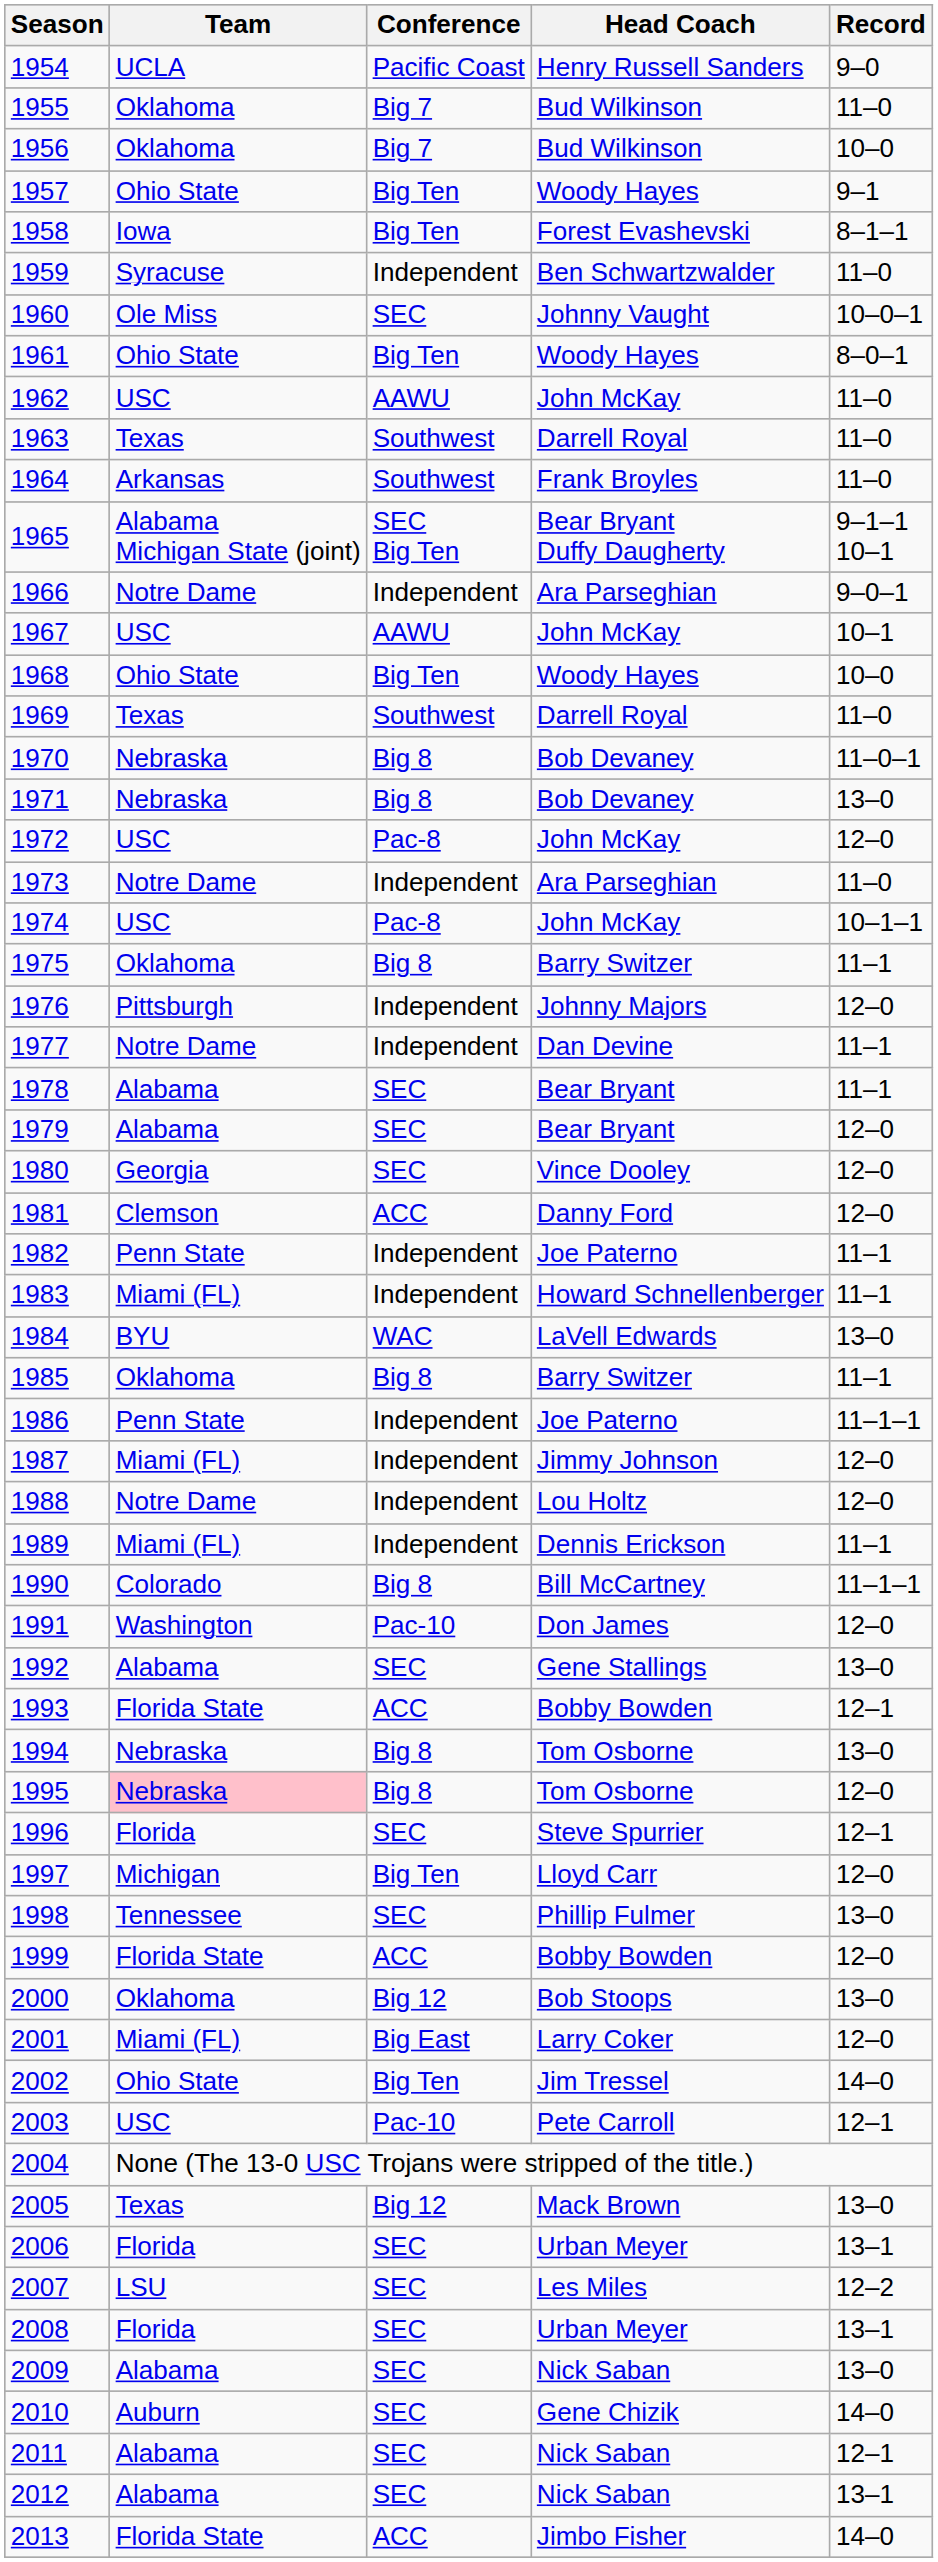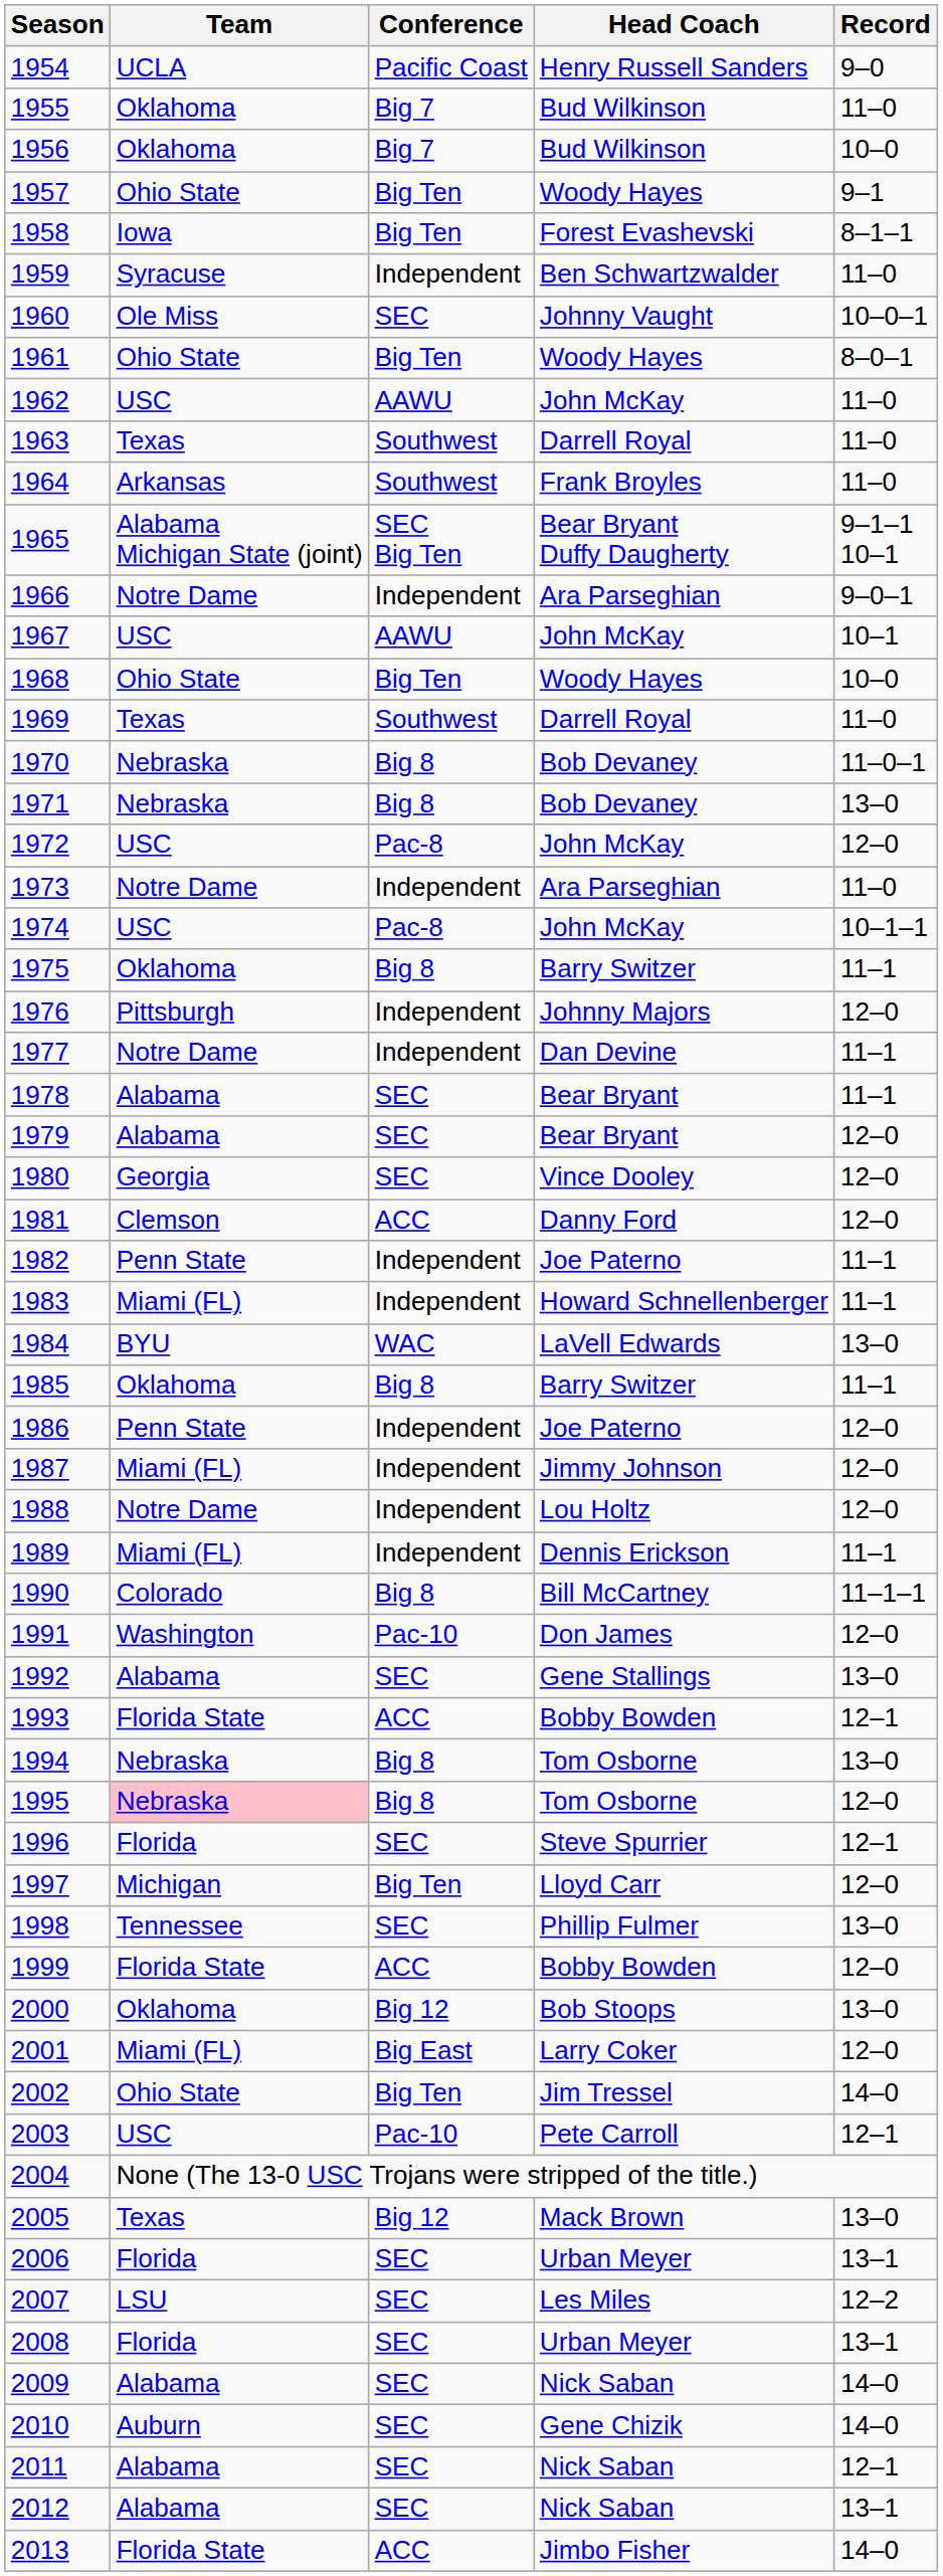 <table class="wikitable sortable">
 <tr>
 <th>Season</th>
 <th>Team</th>
 <th>Conference</th>
 <th>Head Coach</th>
 <th>Record</th>
 </tr>
 <tr>
 <td><a href='#'>1954</a></td>
 <td><a href='#'>UCLA</a></td>
 <td><a href='#'>Pacific Coast</a></td>
 <td><a href='#'>Henry Russell Sanders</a></td>
 <td>9–0</td>
 </tr>
 <tr>
 <td><a href='#'>1955</a></td>
 <td><a href='#'>Oklahoma</a></td>
 <td><a href='#'>Big 7</a></td>
 <td><a href='#'>Bud Wilkinson</a></td>
 <td>11–0</td>
 </tr>
 <tr>
 <td><a href='#'>1956</a></td>
 <td><a href='#'>Oklahoma</a></td>
 <td><a href='#'>Big 7</a></td>
 <td><a href='#'>Bud Wilkinson</a></td>
 <td>10–0</td>
 </tr>
 <tr>
 <td><a href='#'>1957</a></td>
 <td><a href='#'>Ohio State</a></td>
 <td><a href='#'>Big Ten</a></td>
 <td><a href='#'>Woody Hayes</a></td>
 <td>9–1</td>
 </tr>
 <tr>
 <td><a href='#'>1958</a></td>
 <td><a href='#'>Iowa</a></td>
 <td><a href='#'>Big Ten</a></td>
 <td><a href='#'>Forest Evashevski</a></td>
 <td>8–1–1</td>
 </tr>
 <tr>
 <td><a href='#'>1959</a></td>
 <td><a href='#'>Syracuse</a></td>
 <td>Independent</td>
 <td><a href='#'>Ben Schwartzwalder</a></td>
 <td>11–0</td>
 </tr>
 <tr>
 <td><a href='#'>1960</a></td>
 <td><a href='#'>Ole Miss</a></td>
 <td><a href='#'>SEC</a></td>
 <td><a href='#'>Johnny Vaught</a></td>
 <td>10–0–1</td>
 </tr>
 <tr>
 <td><a href='#'>1961</a></td>
 <td><a href='#'>Ohio State</a></td>
 <td><a href='#'>Big Ten</a></td>
 <td><a href='#'>Woody Hayes</a></td>
 <td>8–0–1</td>
 </tr>
 <tr>
 <td><a href='#'>1962</a></td>
 <td><a href='#'>USC</a></td>
 <td><a href='#'>AAWU</a></td>
 <td><a href='#'>John McKay</a></td>
 <td>11–0</td>
 </tr>
 <tr>
 <td><a href='#'>1963</a></td>
 <td><a href='#'>Texas</a></td>
 <td><a href='#'>Southwest</a></td>
 <td><a href='#'>Darrell Royal</a></td>
 <td>11–0</td>
 </tr>
 <tr>
 <td><a href='#'>1964</a></td>
 <td><a href='#'>Arkansas</a></td>
 <td><a href='#'>Southwest</a></td>
 <td><a href='#'>Frank Broyles</a></td>
 <td>11–0</td>
 </tr>
 <tr>
 <td><a href='#'>1965</a></td>
 <td><a href='#'>Alabama</a> <br> <a href='#'>Michigan State</a> (joint)</td>
 <td><a href='#'>SEC</a> <br> <a href='#'>Big Ten</a></td>
 <td><a href='#'>Bear Bryant</a> <br> <a href='#'>Duffy Daugherty</a></td>
 <td>9–1–1 <br> 10–1</td>
 </tr>
 <tr>
 <td><a href='#'>1966</a></td>
 <td><a href='#'>Notre Dame</a></td>
 <td>Independent</td>
 <td><a href='#'>Ara Parseghian</a></td>
 <td>9–0–1</td>
 </tr>
 <tr>
 <td><a href='#'>1967</a></td>
 <td><a href='#'>USC</a></td>
 <td><a href='#'>AAWU</a></td>
 <td><a href='#'>John McKay</a></td>
 <td>10–1</td>
 </tr>
 <tr>
 <td><a href='#'>1968</a></td>
 <td><a href='#'>Ohio State</a></td>
 <td><a href='#'>Big Ten</a></td>
 <td><a href='#'>Woody Hayes</a></td>
 <td>10–0</td>
 </tr>
 <tr>
 <td><a href='#'>1969</a></td>
 <td><a href='#'>Texas</a></td>
 <td><a href='#'>Southwest</a></td>
 <td><a href='#'>Darrell Royal</a></td>
 <td>11–0</td>
 </tr>
 <tr>
 <td><a href='#'>1970</a></td>
 <td><a href='#'>Nebraska</a></td>
 <td><a href='#'>Big 8</a></td>
 <td><a href='#'>Bob Devaney</a></td>
 <td>11–0–1</td>
 </tr>
 <tr>
 <td><a href='#'>1971</a></td>
 <td><a href='#'>Nebraska</a></td>
 <td><a href='#'>Big 8</a></td>
 <td><a href='#'>Bob Devaney</a></td>
 <td>13–0</td>
 </tr>
 <tr>
 <td><a href='#'>1972</a></td>
 <td><a href='#'>USC</a></td>
 <td><a href='#'>Pac-8</a></td>
 <td><a href='#'>John McKay</a></td>
 <td>12–0</td>
 </tr>
 <tr>
 <td><a href='#'>1973</a></td>
 <td><a href='#'>Notre Dame</a></td>
 <td>Independent</td>
 <td><a href='#'>Ara Parseghian</a></td>
 <td>11–0</td>
 </tr>
 <tr>
 <td><a href='#'>1974</a></td>
 <td><a href='#'>USC</a></td>
 <td><a href='#'>Pac-8</a></td>
 <td><a href='#'>John McKay</a></td>
 <td>10–1–1</td>
 </tr>
 <tr>
 <td><a href='#'>1975</a></td>
 <td><a href='#'>Oklahoma</a></td>
 <td><a href='#'>Big 8</a></td>
 <td><a href='#'>Barry Switzer</a></td>
 <td>11–1</td>
 </tr>
 <tr>
 <td><a href='#'>1976</a></td>
 <td><a href='#'>Pittsburgh</a></td>
 <td>Independent</td>
 <td><a href='#'>Johnny Majors</a></td>
 <td>12–0</td>
 </tr>
 <tr>
 <td><a href='#'>1977</a></td>
 <td><a href='#'>Notre Dame</a></td>
 <td>Independent</td>
 <td><a href='#'>Dan Devine</a></td>
 <td>11–1</td>
 </tr>
 <tr>
 <td><a href='#'>1978</a></td>
 <td><a href='#'>Alabama</a></td>
 <td><a href='#'>SEC</a></td>
 <td><a href='#'>Bear Bryant</a></td>
 <td>11–1</td>
 </tr>
 <tr>
 <td><a href='#'>1979</a></td>
 <td><a href='#'>Alabama</a></td>
 <td><a href='#'>SEC</a></td>
 <td><a href='#'>Bear Bryant</a></td>
 <td>12–0</td>
 </tr>
 <tr>
 <td><a href='#'>1980</a></td>
 <td><a href='#'>Georgia</a></td>
 <td><a href='#'>SEC</a></td>
 <td><a href='#'>Vince Dooley</a></td>
 <td>12–0</td>
 </tr>
 <tr>
 <td><a href='#'>1981</a></td>
 <td><a href='#'>Clemson</a></td>
 <td><a href='#'>ACC</a></td>
 <td><a href='#'>Danny Ford</a></td>
 <td>12–0</td>
 </tr>
 <tr>
 <td><a href='#'>1982</a></td>
 <td><a href='#'>Penn State</a></td>
 <td>Independent</td>
 <td><a href='#'>Joe Paterno</a></td>
 <td>11–1</td>
 </tr>
 <tr>
 <td><a href='#'>1983</a></td>
 <td><a href='#'>Miami (FL)</a></td>
 <td>Independent</td>
 <td><a href='#'>Howard Schnellenberger</a></td>
 <td>11–1</td>
 </tr>
 <tr>
 <td><a href='#'>1984</a></td>
 <td><a href='#'>BYU</a></td>
 <td><a href='#'>WAC</a></td>
 <td><a href='#'>LaVell Edwards</a></td>
 <td>13–0</td>
 </tr>
 <tr>
 <td><a href='#'>1985</a></td>
 <td><a href='#'>Oklahoma</a></td>
 <td><a href='#'>Big 8</a></td>
 <td><a href='#'>Barry Switzer</a></td>
 <td>11–1</td>
 </tr>
 <tr>
 <td><a href='#'>1986</a></td>
 <td><a href='#'>Penn State</a></td>
 <td>Independent</td>
 <td><a href='#'>Joe Paterno</a></td>
-<td>11–1–1</td>
+<td>12–0</td>
 </tr>
 <tr>
 <td><a href='#'>1987</a></td>
 <td><a href='#'>Miami (FL)</a></td>
 <td>Independent</td>
 <td><a href='#'>Jimmy Johnson</a></td>
 <td>12–0</td>
 </tr>
 <tr>
 <td><a href='#'>1988</a></td>
 <td><a href='#'>Notre Dame</a></td>
 <td>Independent</td>
 <td><a href='#'>Lou Holtz</a></td>
 <td>12–0</td>
 </tr>
 <tr>
 <td><a href='#'>1989</a></td>
 <td><a href='#'>Miami (FL)</a></td>
 <td>Independent</td>
 <td><a href='#'>Dennis Erickson</a></td>
 <td>11–1</td>
 </tr>
 <tr>
 <td><a href='#'>1990</a></td>
 <td><a href='#'>Colorado</a></td>
 <td><a href='#'>Big 8</a></td>
 <td><a href='#'>Bill McCartney</a></td>
 <td>11–1–1</td>
 </tr>
 <tr>
 <td><a href='#'>1991</a></td>
 <td><a href='#'>Washington</a></td>
 <td><a href='#'>Pac-10</a></td>
 <td><a href='#'>Don James</a></td>
 <td>12–0</td>
 </tr>
 <tr>
 <td><a href='#'>1992</a></td>
 <td><a href='#'>Alabama</a></td>
 <td><a href='#'>SEC</a></td>
 <td><a href='#'>Gene Stallings</a></td>
 <td>13–0</td>
 </tr>
 <tr>
 <td><a href='#'>1993</a></td>
 <td><a href='#'>Florida State</a></td>
 <td><a href='#'>ACC</a></td>
 <td><a href='#'>Bobby Bowden</a></td>
 <td>12–1</td>
 </tr>
 <tr>
 <td><a href='#'>1994</a></td>
 <td><a href='#'>Nebraska</a></td>
 <td><a href='#'>Big 8</a></td>
 <td><a href='#'>Tom Osborne</a></td>
 <td>13–0</td>
 </tr>
 <tr>
 <td><a href='#'>1995</a></td>
 <td style="background: pink;"><a href='#'>Nebraska</a></td>
 <td><a href='#'>Big 8</a></td>
 <td><a href='#'>Tom Osborne</a></td>
 <td>12–0</td>
 </tr>
 <tr>
 <td><a href='#'>1996</a></td>
 <td><a href='#'>Florida</a></td>
 <td><a href='#'>SEC</a></td>
 <td><a href='#'>Steve Spurrier</a></td>
 <td>12–1</td>
 </tr>
 <tr>
 <td><a href='#'>1997</a></td>
 <td><a href='#'>Michigan</a></td>
 <td><a href='#'>Big Ten</a></td>
 <td><a href='#'>Lloyd Carr</a></td>
 <td>12–0</td>
 </tr>
 <tr>
 <td><a href='#'>1998</a></td>
 <td><a href='#'>Tennessee</a></td>
 <td><a href='#'>SEC</a></td>
 <td><a href='#'>Phillip Fulmer</a></td>
 <td>13–0</td>
 </tr>
 <tr>
 <td><a href='#'>1999</a></td>
 <td><a href='#'>Florida State</a></td>
 <td><a href='#'>ACC</a></td>
 <td><a href='#'>Bobby Bowden</a></td>
 <td>12–0</td>
 </tr>
 <tr>
 <td><a href='#'>2000</a></td>
 <td><a href='#'>Oklahoma</a></td>
 <td><a href='#'>Big 12</a></td>
 <td><a href='#'>Bob Stoops</a></td>
 <td>13–0</td>
 </tr>
 <tr>
 <td><a href='#'>2001</a></td>
 <td><a href='#'>Miami (FL)</a></td>
 <td><a href='#'>Big East</a></td>
 <td><a href='#'>Larry Coker</a></td>
 <td>12–0</td>
 </tr>
 <tr>
 <td><a href='#'>2002</a></td>
 <td><a href='#'>Ohio State</a></td>
 <td><a href='#'>Big Ten</a></td>
 <td><a href='#'>Jim Tressel</a></td>
 <td>14–0</td>
 </tr>
 <tr>
 <td><a href='#'>2003</a></td>
 <td><a href='#'>USC</a></td>
 <td><a href='#'>Pac-10</a></td>
 <td><a href='#'>Pete Carroll</a></td>
 <td>12–1</td>
 </tr>
 <tr>
 <td><a href='#'>2004</a></td>
 <td colspan="4">None (The 13-0 <a href='#'>USC</a> Trojans were stripped of the title.)</td>
 </tr>
 <tr>
 <td><a href='#'>2005</a></td>
 <td><a href='#'>Texas</a></td>
 <td><a href='#'>Big 12</a></td>
 <td><a href='#'>Mack Brown</a></td>
 <td>13–0</td>
 </tr>
 <tr>
 <td><a href='#'>2006</a></td>
 <td><a href='#'>Florida</a></td>
 <td><a href='#'>SEC</a></td>
 <td><a href='#'>Urban Meyer</a></td>
 <td>13–1</td>
 </tr>
 <tr>
 <td><a href='#'>2007</a></td>
 <td><a href='#'>LSU</a></td>
 <td><a href='#'>SEC</a></td>
 <td><a href='#'>Les Miles</a></td>
 <td>12–2</td>
 </tr>
 <tr>
 <td><a href='#'>2008</a></td>
 <td><a href='#'>Florida</a></td>
 <td><a href='#'>SEC</a></td>
 <td><a href='#'>Urban Meyer</a></td>
 <td>13–1</td>
 </tr>
 <tr>
 <td><a href='#'>2009</a></td>
 <td><a href='#'>Alabama</a></td>
 <td><a href='#'>SEC</a></td>
 <td><a href='#'>Nick Saban</a></td>
-<td>13–0</td>
+<td>14–0</td>
 </tr>
 <tr>
 <td><a href='#'>2010</a></td>
 <td><a href='#'>Auburn</a></td>
 <td><a href='#'>SEC</a></td>
 <td><a href='#'>Gene Chizik</a></td>
 <td>14–0</td>
 </tr>
 <tr>
 <td><a href='#'>2011</a></td>
 <td><a href='#'>Alabama</a></td>
 <td><a href='#'>SEC</a></td>
 <td><a href='#'>Nick Saban</a></td>
 <td>12–1</td>
 </tr>
 <tr>
 <td><a href='#'>2012</a></td>
 <td><a href='#'>Alabama</a></td>
 <td><a href='#'>SEC</a></td>
 <td><a href='#'>Nick Saban</a></td>
 <td>13–1</td>
 </tr>
 <tr>
 <td><a href='#'>2013</a></td>
 <td><a href='#'>Florida State</a></td>
 <td><a href='#'>ACC</a></td>
 <td><a href='#'>Jimbo Fisher</a></td>
 <td>14–0</td>
 </tr>
 <tr>
 </tr>
 </table>
